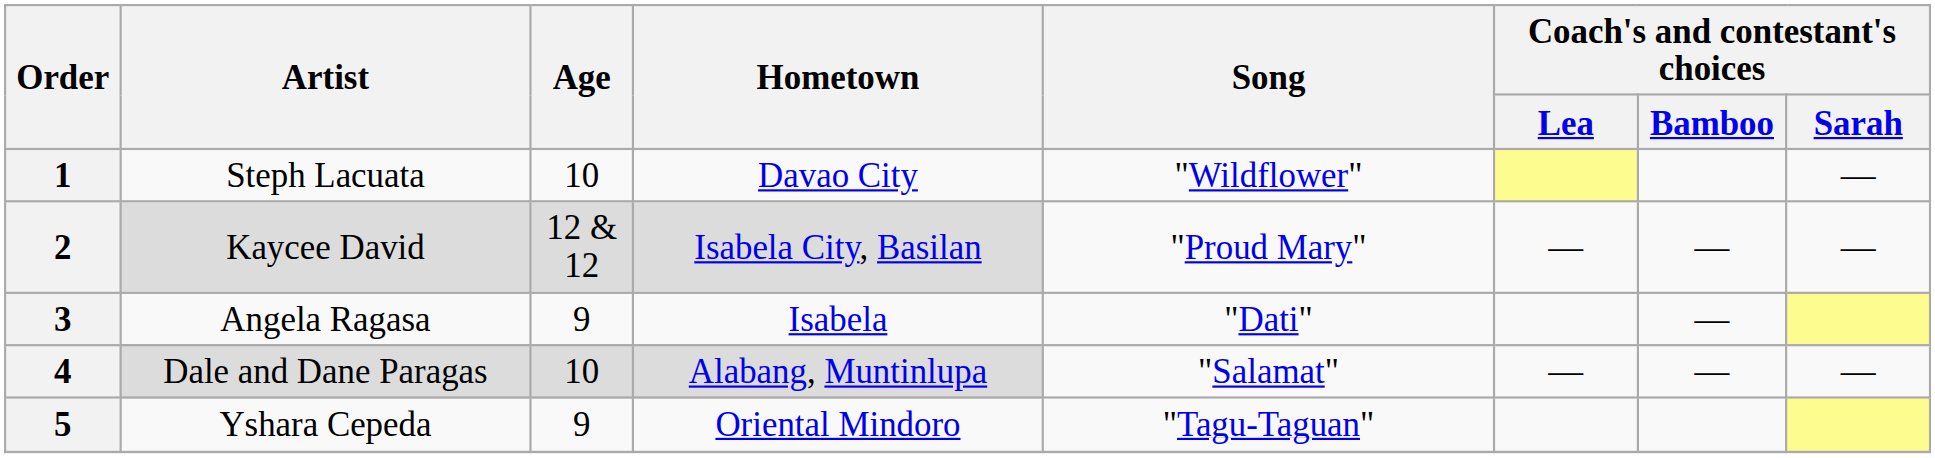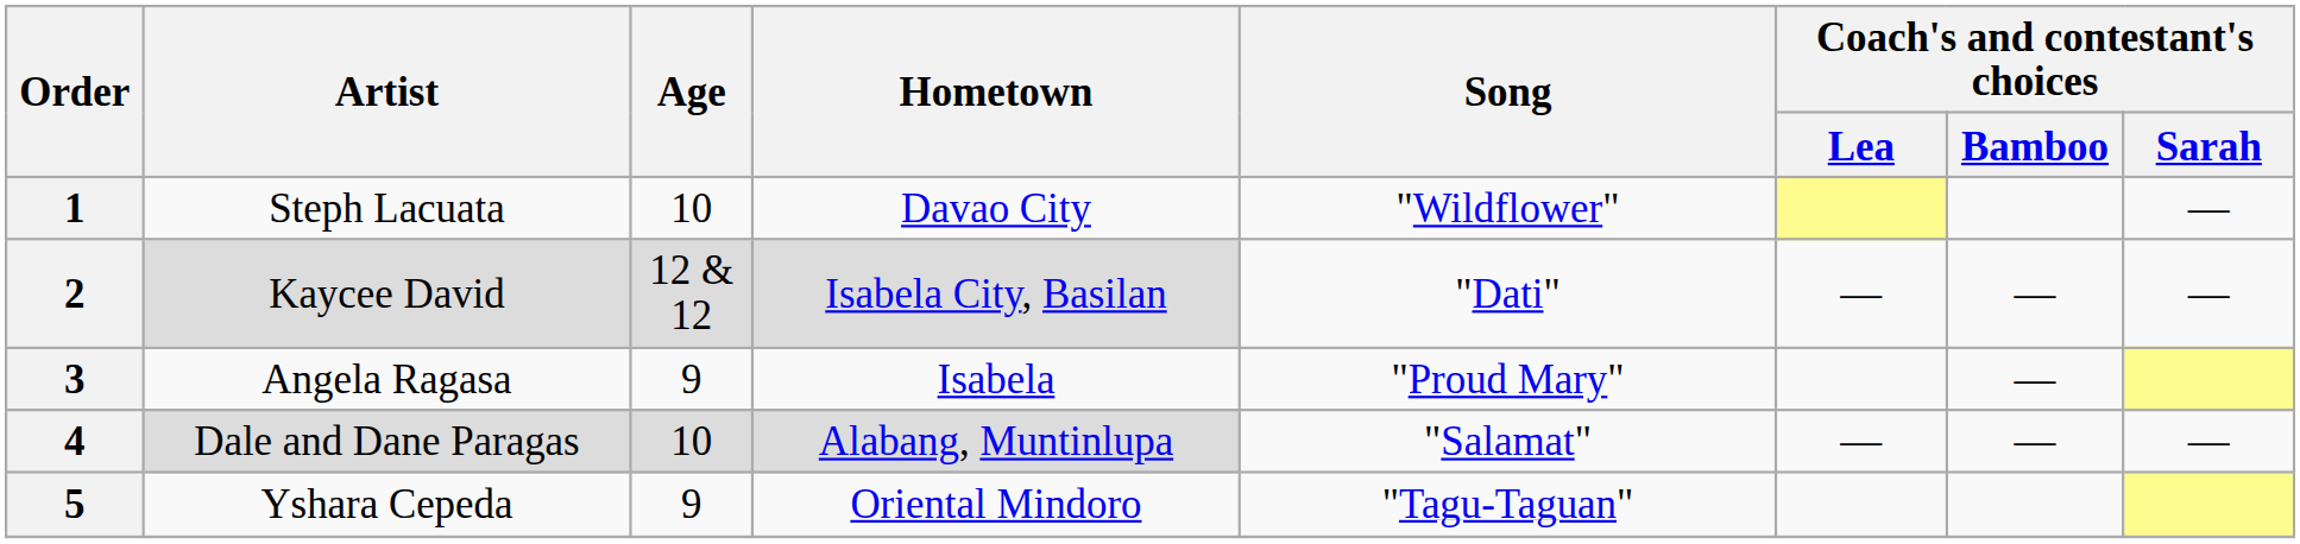 <table class="wikitable" style="text-align:center; line-height:17px; width:100%;">
 <tr>
 <th rowspan="2" scope="col" width="05%">Order</th>
 <th rowspan="2" scope="col" width="20%">Artist</th>
 <th rowspan="2" scope="col" width="05%">Age</th>
 <th rowspan="2" scope="col" width="20%">Hometown</th>
 <th rowspan="2" scope="col" width="22%">Song</th>
 <th colspan="3" scope="col" width="28%">Coach's and contestant's choices</th>
 </tr>
 <tr>
 <th width="07%"><a href='#'>Lea</a></th>
 <th width="07%"><a href='#'>Bamboo</a></th>
 <th width="07%"><a href='#'>Sarah</a></th>
 </tr>
 <tr>
 <th>1</th>
 <td>Steph Lacuata</td>
 <td>10</td>
 <td><a href='#'>Davao City</a></td>
 <td>"<a href='#'>Wildflower</a>"</td>
 <td style="background:#fdfc8f;"><strong></strong></td>
 <td><strong></strong></td>
 <td>—</td>
 </tr>
 <tr>
 <th>2</th>
 <td style="background:#DCDCDC;">Kaycee David</td>
 <td style="background:#DCDCDC;">12 & 12</td>
 <td style="background:#DCDCDC;"><a href='#'>Isabela City</a>, <a href='#'>Basilan</a></td>
-<td>"<a href='#'>Proud Mary</a>"</td>
+<td>"<a href='#'>Dati</a>"</td>
 <td>—</td>
 <td>—</td>
 <td>—</td>
 </tr>
 <tr>
 <th>3</th>
 <td>Angela Ragasa</td>
 <td>9</td>
 <td><a href='#'>Isabela</a></td>
-<td>"<a href='#'>Dati</a>"</td>
+<td>"<a href='#'>Proud Mary</a>"</td>
 <td><strong></strong></td>
 <td>—</td>
 <td style="background:#fdfc8f;"><strong></strong></td>
 </tr>
 <tr>
 <th>4</th>
 <td style="background:#DCDCDC;">Dale and Dane Paragas</td>
 <td style="background:#DCDCDC;">10</td>
 <td style="background:#DCDCDC;"><a href='#'>Alabang</a>, <a href='#'>Muntinlupa</a></td>
 <td>"<a href='#'>Salamat</a>"</td>
 <td>—</td>
 <td>—</td>
 <td>—</td>
 </tr>
 <tr>
 <th>5</th>
 <td>Yshara Cepeda</td>
 <td>9</td>
 <td><a href='#'>Oriental Mindoro</a></td>
 <td>"<a href='#'>Tagu-Taguan</a>"</td>
 <td><strong></strong></td>
 <td><strong></strong></td>
 <td style="background:#fdfc8f;"><strong></strong></td>
 </tr>
 <tr>
 </tr>
 </table>
